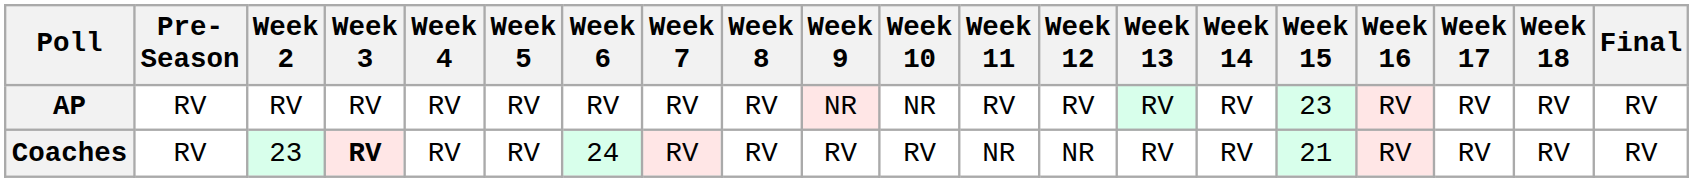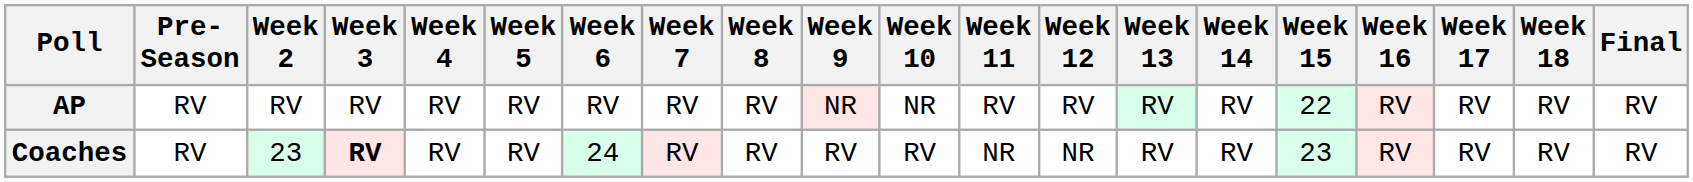 <table class="wikitable" style="white-space:nowrap;font-size:90%">
 <tr>
 <th>Poll</th>
 <th>Pre-<br>Season</th>
 <th>Week<br>2</th>
 <th>Week<br>3</th>
 <th>Week<br>4</th>
 <th>Week<br>5</th>
 <th>Week<br>6</th>
 <th>Week<br>7</th>
 <th>Week<br>8</th>
 <th>Week<br>9</th>
 <th>Week<br>10</th>
 <th>Week<br>11</th>
 <th>Week<br>12</th>
 <th>Week<br>13</th>
 <th>Week<br>14</th>
 <th>Week<br>15</th>
 <th>Week<br>16</th>
 <th>Week<br>17</th>
 <th>Week<br>18</th>
 <th>Final</th>
 </tr>
 <tr style="text-align:center;">
 <th>AP</th>
 <td style="background:#FFF;">RV</td>
 <td style="background:#FFF;">RV</td>
 <td style="background:#FFF;">RV</td>
 <td style="background:#FFF;">RV</td>
 <td style="background:#FFF;">RV</td>
 <td style="background:#FFF;">RV</td>
 <td style="background:#FFF;">RV</td>
 <td style="background:#FFF;">RV</td>
 <td style="background:#FFE6E6;">NR</td>
 <td style="background:#FFF;">NR</td>
 <td style="background:#FFF;">RV</td>
 <td style="background:#FFF;">RV</td>
 <td style="background:#D8FFEB;">RV</td>
 <td style="background:#FFF;">RV</td>
-<td style="background:#D8FFEB;">23</td>
+<td style="background:#D8FFEB;">22</td>
 <td style="background:#FFE6E6;">RV</td>
 <td style="background:#FFF;">RV</td>
 <td style="background:#FFF;">RV</td>
 <td style="background:#FFF;">RV</td>
 </tr>
 <tr style="text-align:center;">
 <th>Coaches</th>
 <td style="background:#FFF;">RV</td>
 <td style="background:#D8FFEB;">23</td>
 <td style="background:#FFE6E6;"><strong>RV</strong></td>
 <td style="background:#FFF;">RV</td>
 <td style="background:#FFF;">RV</td>
 <td style="background:#D8FFEB;">24</td>
 <td style="background:#FFE6E6;">RV</td>
 <td style="background:#FFF;">RV</td>
 <td style="background:#FFF;">RV</td>
 <td style="background:#FFF;">RV</td>
 <td style="background:#FFF;">NR</td>
 <td style="background:#FFF;">NR</td>
 <td style="background:#FFF;">RV</td>
 <td style="background:#FFF;">RV</td>
-<td style="background:#D8FFEB;">21</td>
+<td style="background:#D8FFEB;">23</td>
 <td style="background:#FFE6E6;">RV</td>
 <td style="background:#FFF;">RV</td>
 <td style="background:#FFF;">RV</td>
 <td style="background:#FFF;">RV</td>
 </tr>
 </table>
